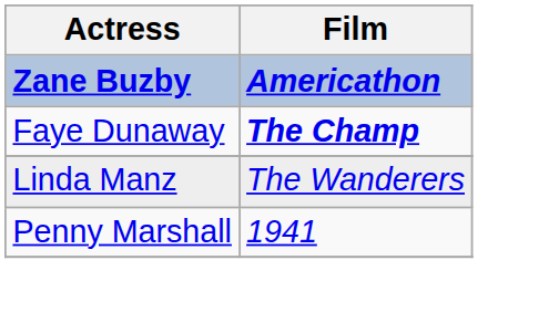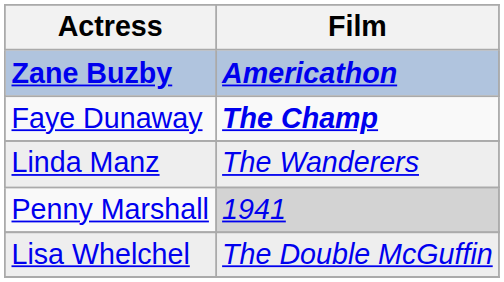 <table class="wikitable sortable plainrowheaders">
 <tr>
 <th>Actress</th>
 <th>Film</th>
 </tr>
 <tr style="background:#B0C4DE">
 <td><strong><a href='#'>Zane Buzby</a></strong></td>
 <td><strong><em><a href='#'>Americathon</a></em></strong></td>
 </tr>
 <tr>
 <td><a href='#'>Faye Dunaway</a></td>
 <td><strong><em><a href='#'>The Champ</a></em></strong></td>
 </tr>
 <tr>
 </tr>
 <tr style="background:#eee;">
 <td><a href='#'>Linda Manz</a></td>
 <td><em><a href='#'>The Wanderers</a></em></td>
 </tr>
 <tr>
 <td><a href='#'>Penny Marshall</a></td>
-<td><em><a href='#'>1941</a></em></td>
+<td style="background: lightgrey;"><em><a href='#'>1941</a></em></td>
 </tr>
 <tr>
+</tr>
+<tr style="background:#eee;">
+<td><a href='#'>Lisa Whelchel</a></td>
+<td><em><a href='#'>The Double McGuffin</a></em></td>
 </tr>
 <tr>
 </tr>
 </table>
